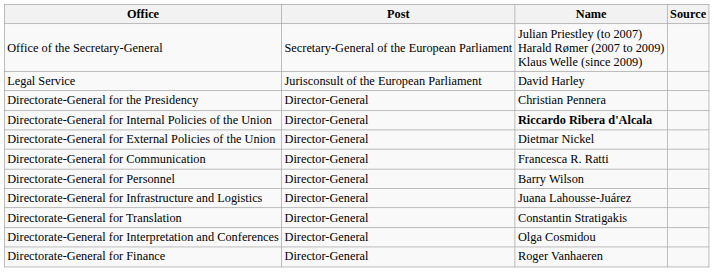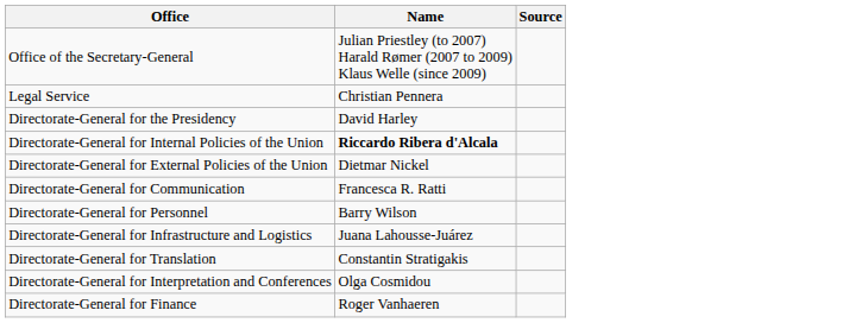 <table class="wikitable">
 <tr>
 <th>Office</th>
-<th>Post</th>
 <th>Name</th>
 <th>Source</th>
 </tr>
 <tr>
 <td>Office of the Secretary-General</td>
-<td>Secretary-General of the European Parliament</td>
 <td>Julian Priestley (to 2007)<br>Harald Rømer (2007 to 2009)<br>Klaus Welle (since 2009)</td>
 <td></td>
 </tr>
 <tr>
 <td>Legal Service</td>
-<td>Jurisconsult of the European Parliament</td>
+<td>Christian Pennera</td>
+<td></td>
+</tr>
+<tr>
+<td>Directorate-General for the Presidency</td>
 <td>David Harley</td>
 <td></td>
 </tr>
 <tr>
-<td>Directorate-General for the Presidency</td>
-<td>Director-General</td>
-<td>Christian Pennera</td>
-<td></td>
-</tr>
-<tr>
 <td>Directorate-General for Internal Policies of the Union</td>
-<td>Director-General</td>
 <td><strong>Riccardo Ribera d'Alcala</strong></td>
 <td></td>
 </tr>
 <tr>
 <td>Directorate-General for External Policies of the Union</td>
-<td>Director-General</td>
 <td>Dietmar Nickel</td>
 <td></td>
 </tr>
 <tr>
 <td>Directorate-General for Communication</td>
-<td>Director-General</td>
 <td>Francesca R. Ratti</td>
 <td></td>
 </tr>
 <tr>
 <td>Directorate-General for Personnel</td>
-<td>Director-General</td>
 <td>Barry Wilson</td>
 <td></td>
 </tr>
 <tr>
 <td>Directorate-General for Infrastructure and Logistics</td>
-<td>Director-General</td>
 <td>Juana Lahousse-Juárez</td>
 <td></td>
 </tr>
 <tr>
 <td>Directorate-General for Translation</td>
-<td>Director-General</td>
 <td>Constantin Stratigakis</td>
 <td></td>
 </tr>
 <tr>
 <td>Directorate-General for Interpretation and Conferences</td>
-<td>Director-General</td>
 <td>Olga Cosmidou</td>
 <td></td>
 </tr>
 <tr>
 <td>Directorate-General for Finance</td>
-<td>Director-General</td>
 <td>Roger Vanhaeren</td>
 <td></td>
 </tr>
 </table>
